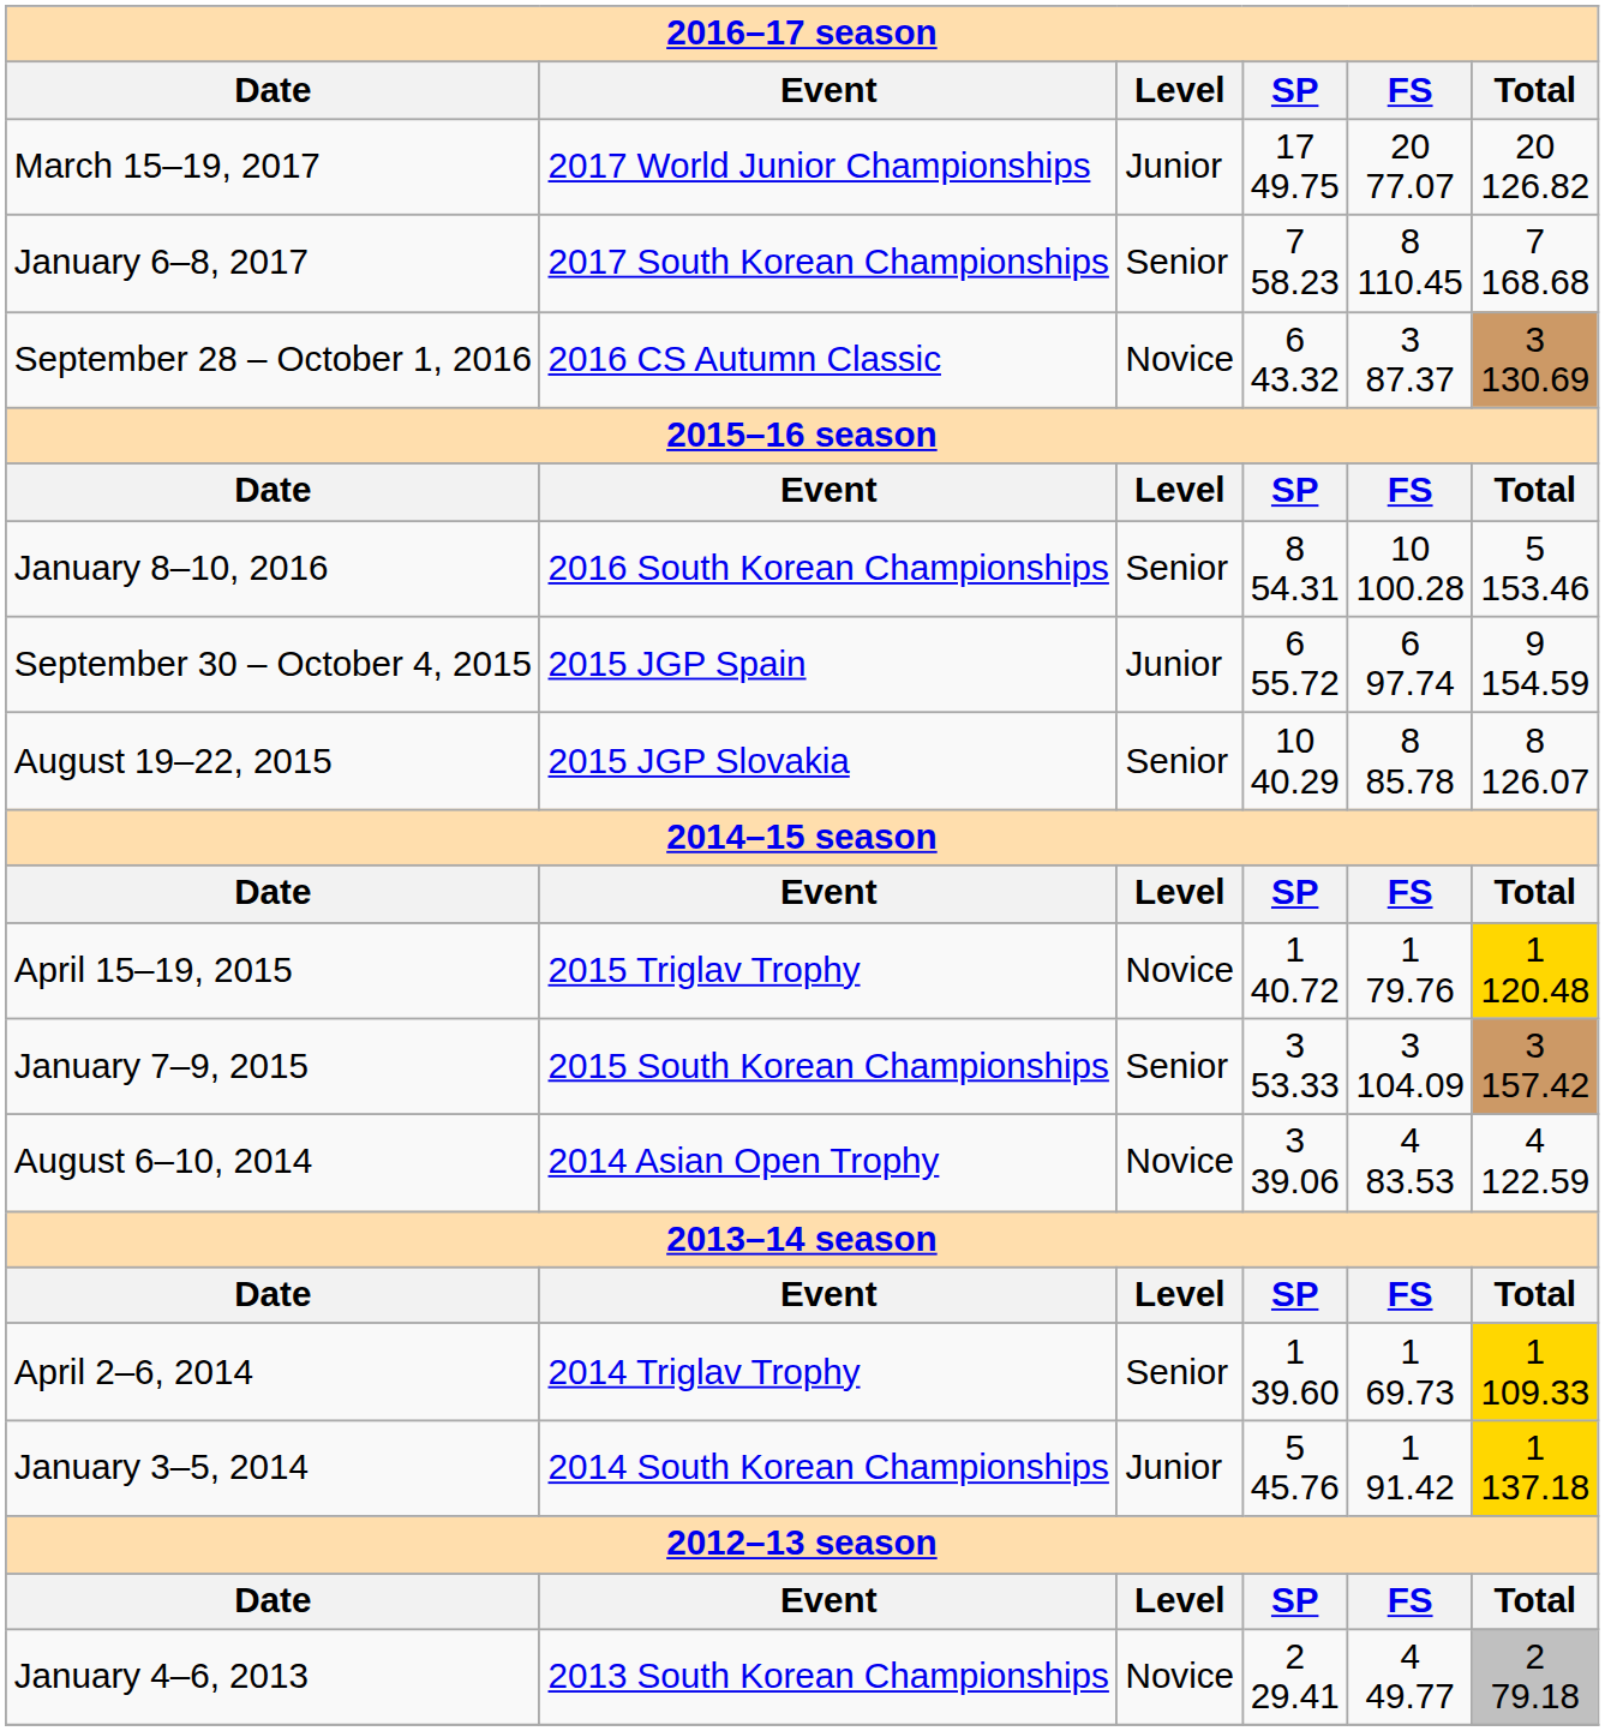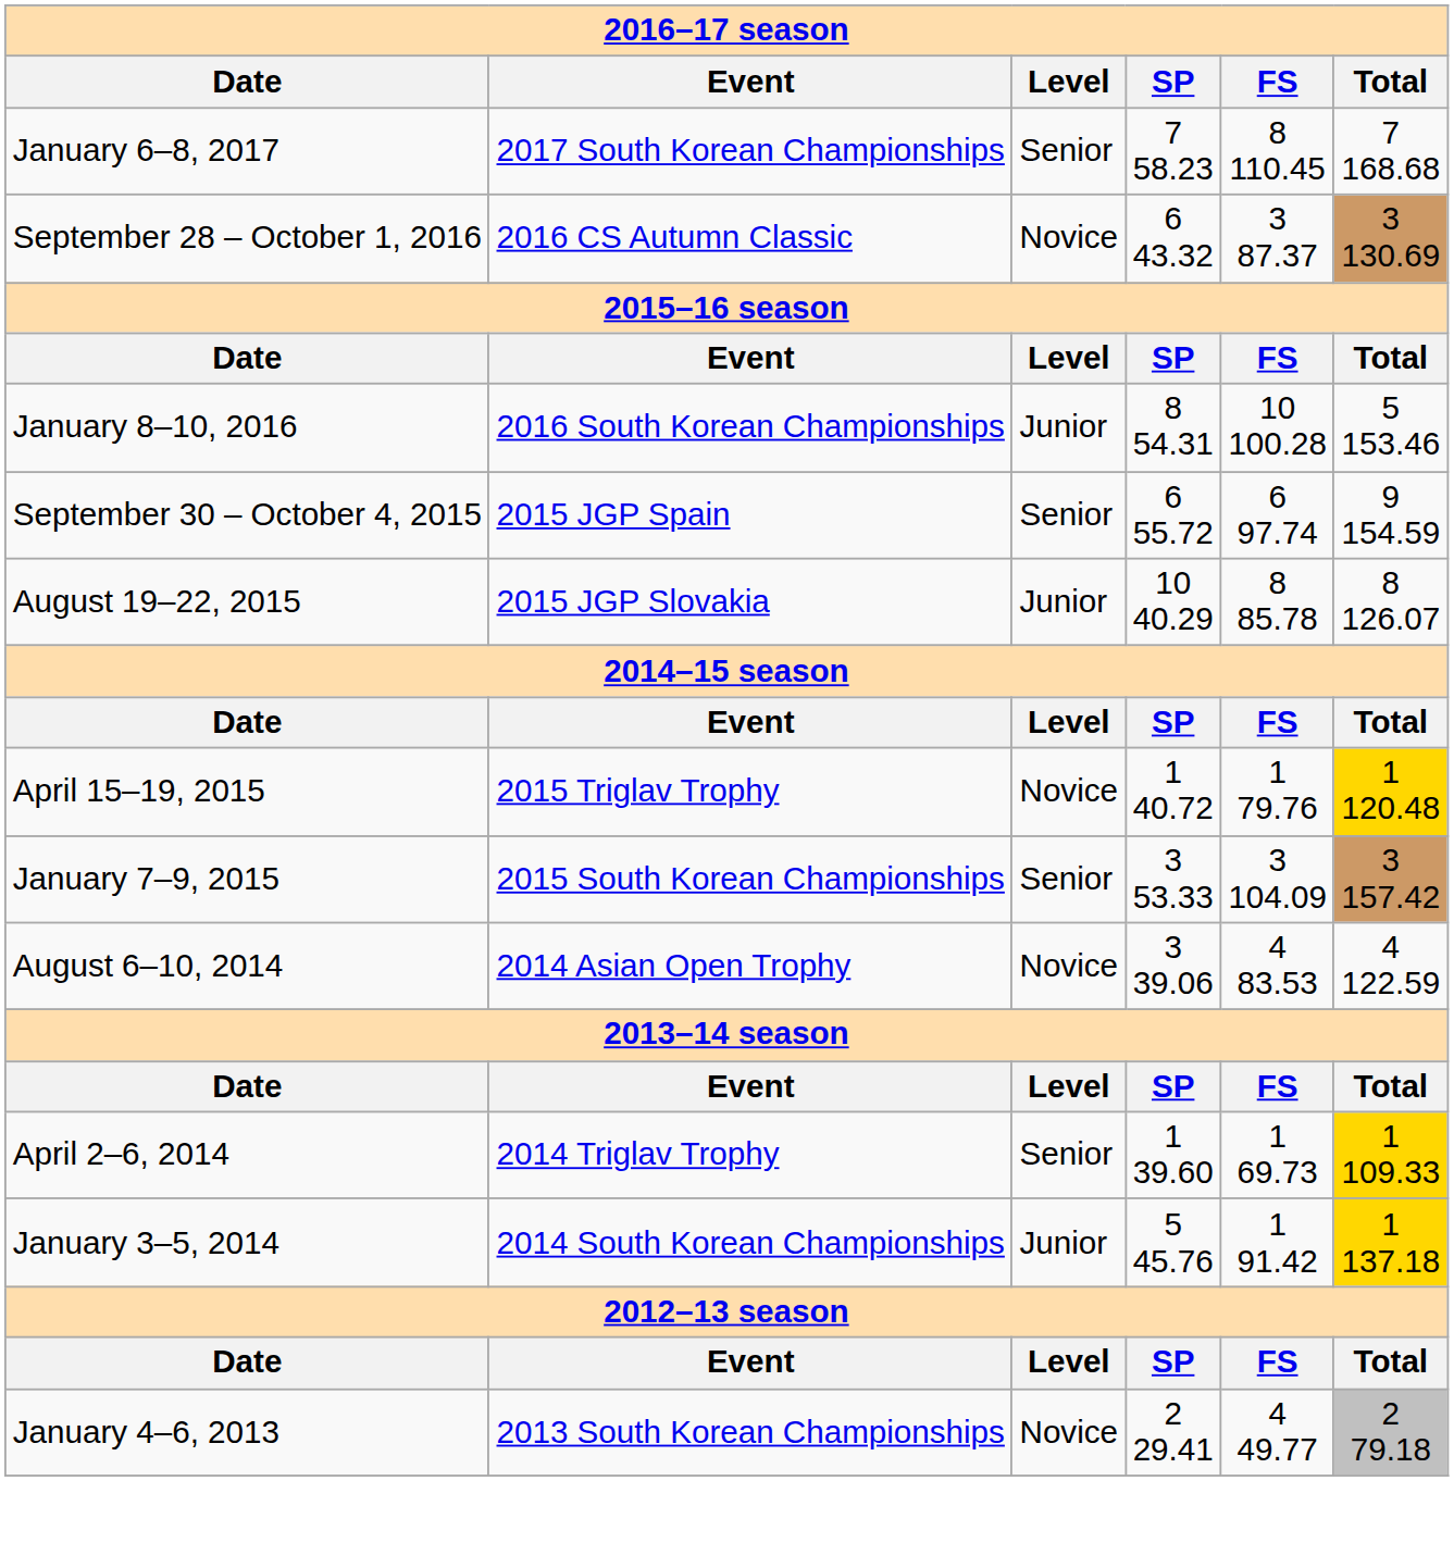 <table class= "wikitable">
 <tr>
 <td style="background-color: #ffdead;" colspan=6 align=center><strong><a href='#'>2016–17 season</a></strong></td>
 </tr>
 <tr>
 <th>Date</th>
 <th>Event</th>
 <th>Level</th>
 <th><a href='#'>SP</a></th>
 <th><a href='#'>FS</a></th>
 <th>Total</th>
-</tr>
-<tr>
-<td>March 15–19, 2017</td>
-<td><a href='#'>2017 World Junior Championships</a></td>
-<td>Junior</td>
-<td align=center>17 <br> 49.75</td>
-<td align=center>20 <br> 77.07</td>
-<td align=center>20 <br> 126.82</td>
 </tr>
 <tr>
 <td>January 6–8, 2017</td>
 <td><a href='#'>2017 South Korean Championships</a></td>
 <td>Senior</td>
 <td align=center>7 <br> 58.23</td>
 <td align=center>8 <br> 110.45</td>
 <td align=center>7 <br> 168.68</td>
 </tr>
 <tr>
 <td>September 28 – October 1, 2016</td>
 <td><a href='#'>2016 CS Autumn Classic</a></td>
 <td>Novice</td>
 <td align=center>6 <br> 43.32</td>
 <td align=center>3 <br> 87.37</td>
 <td align=center bgcolor=cc9966>3 <br> 130.69</td>
 </tr>
 <tr>
 <td style="background-color: #ffdead; " colspan=6 align=center><strong><a href='#'>2015–16 season</a></strong></td>
 </tr>
 <tr>
 <th>Date</th>
 <th>Event</th>
 <th>Level</th>
 <th><a href='#'>SP</a></th>
 <th><a href='#'>FS</a></th>
 <th>Total</th>
 </tr>
 <tr>
 <td>January 8–10, 2016</td>
 <td><a href='#'>2016 South Korean Championships</a></td>
-<td>Senior</td>
+<td>Junior</td>
 <td align=center>8 <br> 54.31</td>
 <td align=center>10 <br> 100.28</td>
 <td align=center>5 <br> 153.46</td>
 </tr>
 <tr>
 <td>September 30 – October 4, 2015</td>
 <td><a href='#'>2015 JGP Spain</a></td>
-<td>Junior</td>
+<td>Senior</td>
 <td align=center>6 <br> 55.72</td>
 <td align=center>6 <br> 97.74</td>
 <td align=center>9 <br> 154.59</td>
 </tr>
 <tr>
 <td>August 19–22, 2015</td>
 <td><a href='#'>2015 JGP Slovakia</a></td>
-<td>Senior</td>
+<td>Junior</td>
 <td align=center>10 <br> 40.29</td>
 <td align=center>8 <br> 85.78</td>
 <td align=center>8 <br> 126.07</td>
 </tr>
 <tr>
 <td style="background-color: #ffdead; " colspan=6 align=center><strong><a href='#'>2014–15 season</a></strong></td>
 </tr>
 <tr>
 <th>Date</th>
 <th>Event</th>
 <th>Level</th>
 <th><a href='#'>SP</a></th>
 <th><a href='#'>FS</a></th>
 <th>Total</th>
 </tr>
 <tr>
 <td>April 15–19, 2015</td>
 <td><a href='#'>2015 Triglav Trophy</a></td>
 <td>Novice</td>
 <td align=center>1 <br> 40.72</td>
 <td align=center>1 <br> 79.76</td>
 <td align=center bgcolor=gold>1 <br> 120.48</td>
 </tr>
 <tr>
 <td>January 7–9, 2015</td>
 <td><a href='#'>2015 South Korean Championships</a></td>
 <td>Senior</td>
 <td align=center>3 <br> 53.33</td>
 <td align=center>3 <br> 104.09</td>
 <td align=center bgcolor=cc9966>3 <br> 157.42</td>
 </tr>
 <tr>
 <td>August 6–10, 2014</td>
 <td><a href='#'>2014 Asian Open Trophy</a></td>
 <td>Novice</td>
 <td align=center>3 <br> 39.06</td>
 <td align=center>4 <br> 83.53</td>
 <td align=center>4 <br> 122.59</td>
 </tr>
 <tr>
 <td style="background-color: #ffdead; " colspan=6 align=center><strong><a href='#'>2013–14 season</a></strong></td>
 </tr>
 <tr>
 <th>Date</th>
 <th>Event</th>
 <th>Level</th>
 <th><a href='#'>SP</a></th>
 <th><a href='#'>FS</a></th>
 <th>Total</th>
 </tr>
 <tr>
 <td>April 2–6, 2014</td>
 <td><a href='#'>2014 Triglav Trophy</a></td>
 <td>Senior</td>
 <td align=center>1 <br> 39.60</td>
 <td align=center>1 <br> 69.73</td>
 <td align=center bgcolor=gold>1 <br> 109.33</td>
 </tr>
 <tr>
 <td>January 3–5, 2014</td>
 <td><a href='#'>2014 South Korean Championships</a></td>
 <td>Junior</td>
 <td align=center>5 <br> 45.76</td>
 <td align=center>1 <br> 91.42</td>
 <td align=center bgcolor=gold>1 <br> 137.18</td>
 </tr>
 <tr>
 <td style="background-color: #ffdead; " colspan=6 align=center><strong><a href='#'>2012–13 season</a></strong></td>
 </tr>
 <tr>
 <th>Date</th>
 <th>Event</th>
 <th>Level</th>
 <th><a href='#'>SP</a></th>
 <th><a href='#'>FS</a></th>
 <th>Total</th>
 </tr>
 <tr>
 <td>January 4–6, 2013</td>
 <td><a href='#'>2013 South Korean Championships</a></td>
 <td>Novice</td>
 <td align=center>2 <br> 29.41</td>
 <td align=center>4 <br> 49.77</td>
 <td align=center bgcolor=silver>2 <br> 79.18</td>
 </tr>
 <tr>
 </tr>
 </table>
